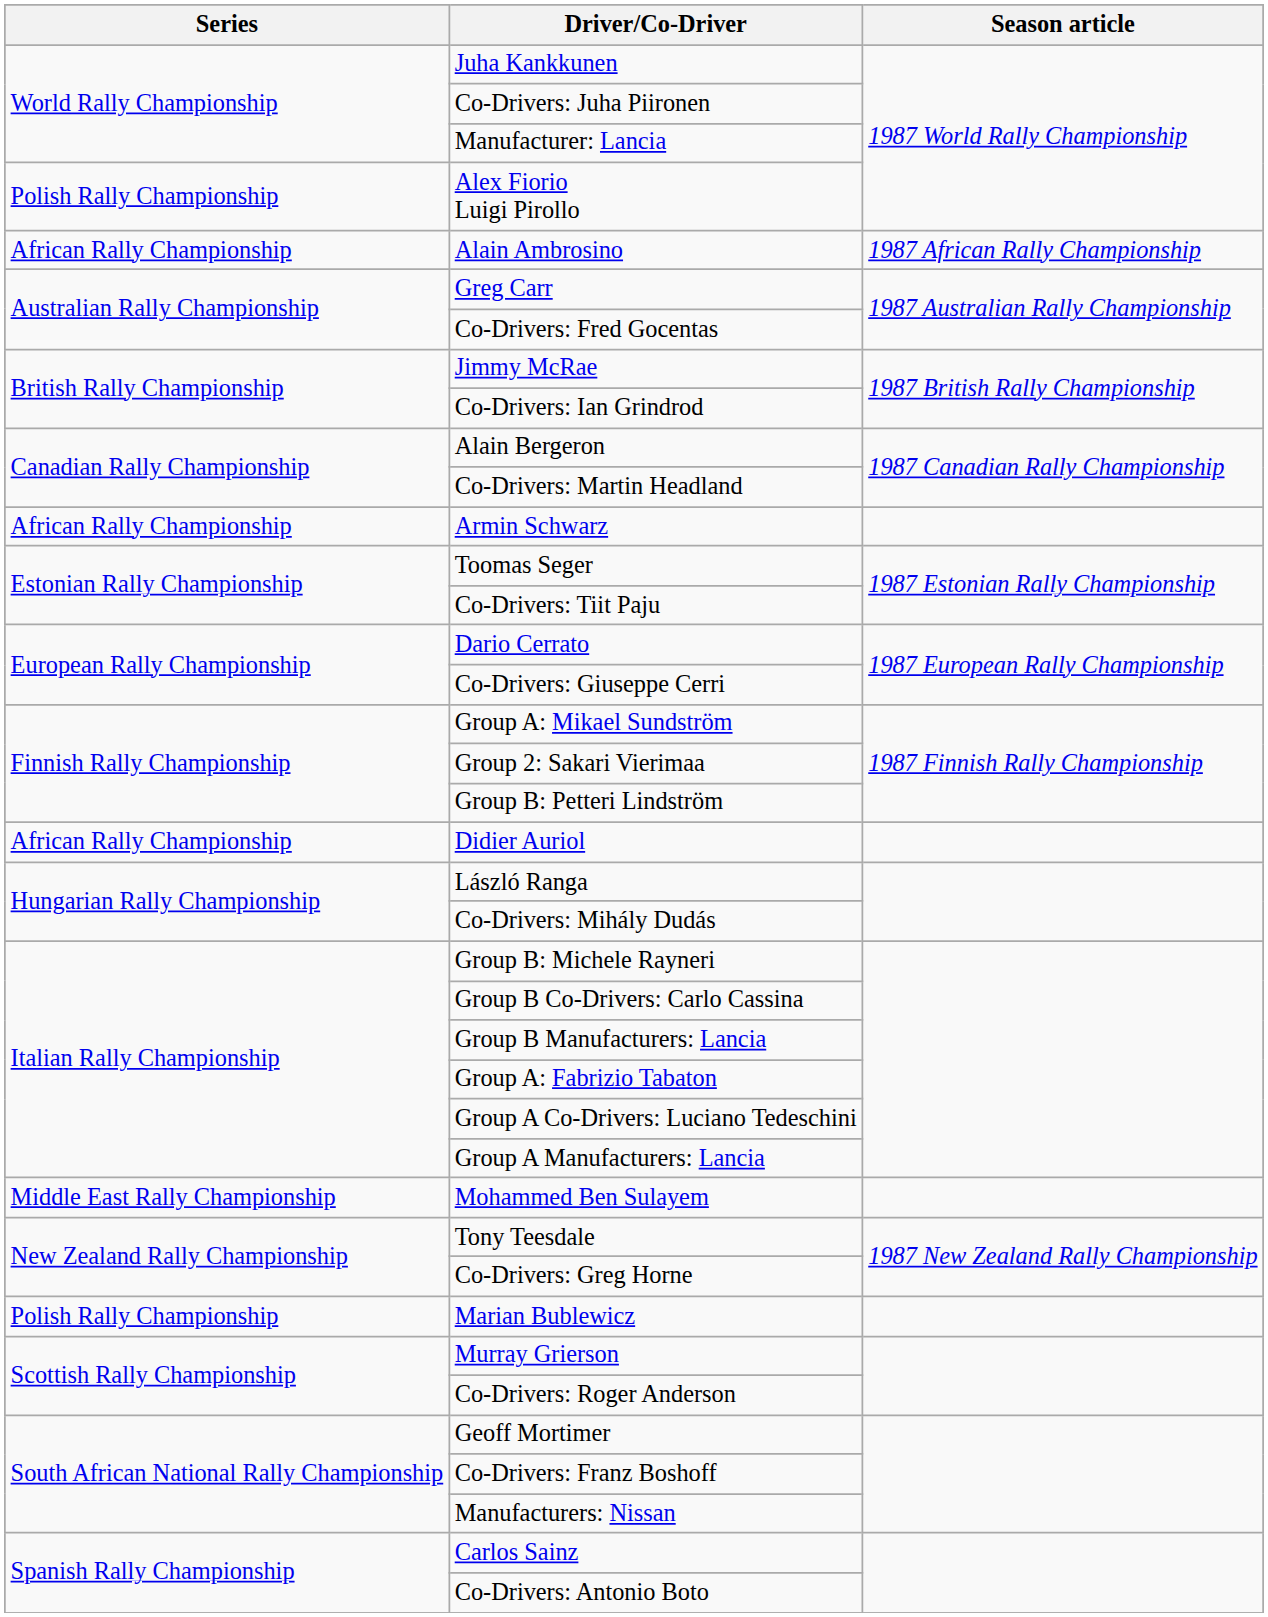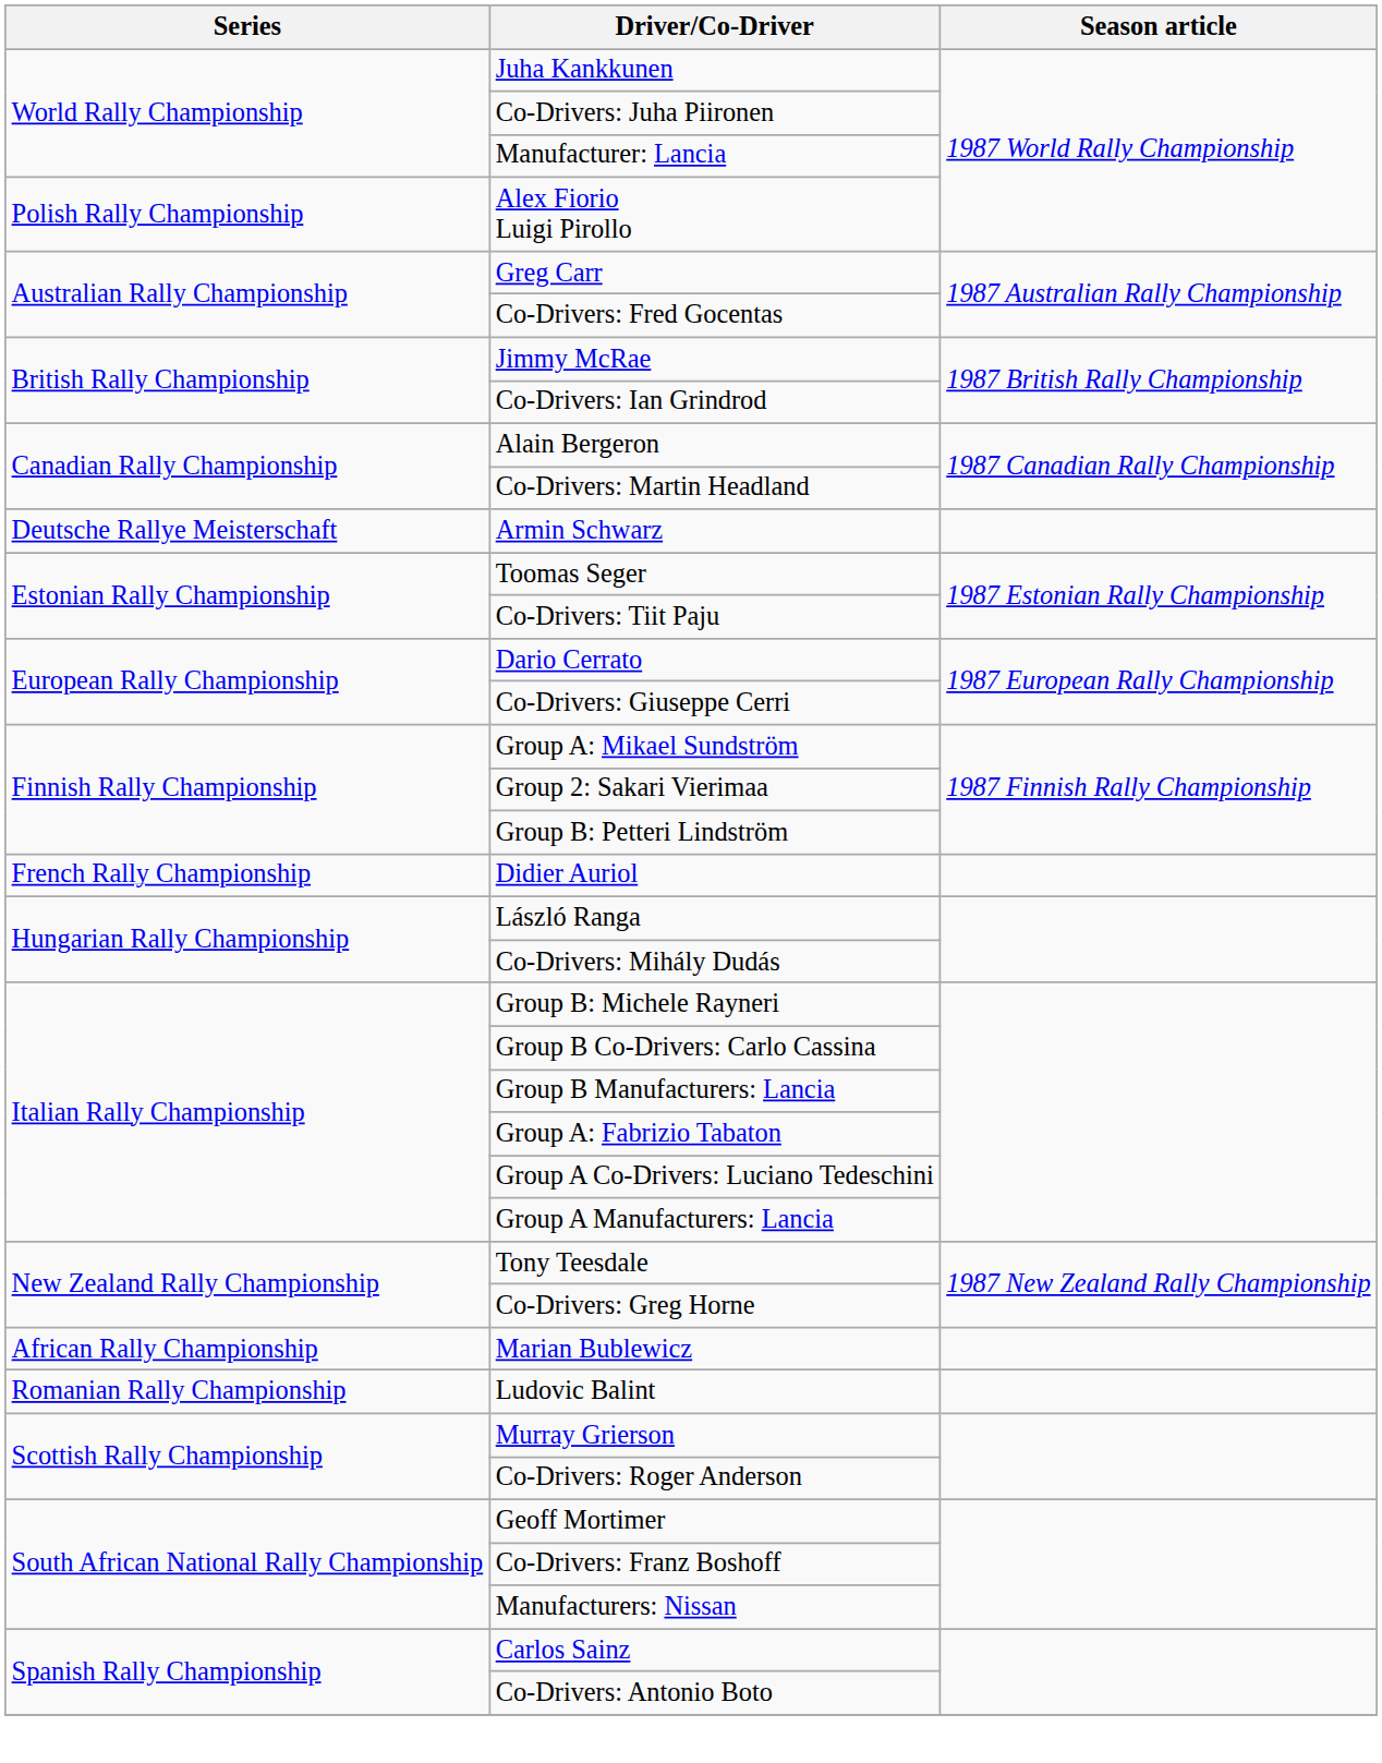 <table class="wikitable" style="font-size: 87%;">
 <tr>
 <th>Series</th>
 <th>Driver/Co-Driver</th>
 <th>Season article</th>
 </tr>
 <tr>
 <td rowspan=3><a href='#'>World Rally Championship</a></td>
 <td> <a href='#'>Juha Kankkunen</a></td>
 <td rowspan=4><em><a href='#'>1987 World Rally Championship</a></em></td>
 </tr>
 <tr>
 <td>Co-Drivers:  Juha Piironen</td>
 </tr>
 <tr>
 <td>Manufacturer:  <a href='#'>Lancia</a></td>
 </tr>
 <tr>
 <td><a href='#'>Polish Rally Championship</a></td>
 <td> <a href='#'>Alex Fiorio</a><br> Luigi Pirollo</td>
-</tr>
-<tr>
-<td><a href='#'>African Rally Championship</a></td>
-<td> <a href='#'>Alain Ambrosino</a></td>
-<td><em><a href='#'>1987 African Rally Championship</a></em></td>
 </tr>
 <tr>
 <td rowspan=2><a href='#'>Australian Rally Championship</a></td>
 <td> <a href='#'>Greg Carr</a></td>
 <td rowspan=2><em><a href='#'>1987 Australian Rally Championship</a></em></td>
 </tr>
 <tr>
 <td>Co-Drivers:  Fred Gocentas</td>
 </tr>
 <tr>
 <td rowspan=2><a href='#'>British Rally Championship</a></td>
 <td> <a href='#'>Jimmy McRae</a></td>
 <td rowspan=2><em><a href='#'>1987 British Rally Championship</a></em></td>
 </tr>
 <tr>
 <td>Co-Drivers:  Ian Grindrod</td>
 </tr>
 <tr>
 <td rowspan=2><a href='#'>Canadian Rally Championship</a></td>
 <td> Alain Bergeron</td>
 <td rowspan=2><em><a href='#'>1987 Canadian Rally Championship</a></em></td>
 </tr>
 <tr>
 <td>Co-Drivers:  Martin Headland</td>
 </tr>
 <tr>
-<td><a href='#'>African Rally Championship</a></td>
+<td><a href='#'>Deutsche Rallye Meisterschaft</a></td>
 <td> <a href='#'>Armin Schwarz</a></td>
 <td></td>
 </tr>
 <tr>
 <td rowspan=2><a href='#'>Estonian Rally Championship</a></td>
 <td> Toomas Seger</td>
 <td rowspan=2><em><a href='#'>1987 Estonian Rally Championship</a></em></td>
 </tr>
 <tr>
 <td>Co-Drivers:  Tiit Paju</td>
 </tr>
 <tr>
 <td rowspan=2><a href='#'>European Rally Championship</a></td>
 <td> <a href='#'>Dario Cerrato</a></td>
 <td rowspan=2><em><a href='#'>1987 European Rally Championship</a></em></td>
 </tr>
 <tr>
 <td>Co-Drivers:  Giuseppe Cerri</td>
 </tr>
 <tr>
 <td rowspan=3><a href='#'>Finnish Rally Championship</a></td>
 <td>Group A:  <a href='#'>Mikael Sundström</a></td>
 <td rowspan=3><em><a href='#'>1987 Finnish Rally Championship</a></em></td>
 </tr>
 <tr>
 <td>Group 2:  Sakari Vierimaa</td>
 </tr>
 <tr>
 <td>Group B:  Petteri Lindström</td>
 </tr>
 <tr>
-<td><a href='#'>African Rally Championship</a></td>
+<td><a href='#'>French Rally Championship</a></td>
 <td> <a href='#'>Didier Auriol</a></td>
 <td></td>
 </tr>
 <tr>
 <td rowspan=2><a href='#'>Hungarian Rally Championship</a></td>
 <td> László Ranga</td>
 <td rowspan=2></td>
 </tr>
 <tr>
 <td>Co-Drivers:  Mihály Dudás</td>
 </tr>
 <tr>
 <td rowspan=6><a href='#'>Italian Rally Championship</a></td>
 <td>Group B:  Michele Rayneri</td>
 <td rowspan=6></td>
 </tr>
 <tr>
 <td>Group B Co-Drivers:  Carlo Cassina</td>
 </tr>
 <tr>
 <td>Group B Manufacturers:  <a href='#'>Lancia</a></td>
 </tr>
 <tr>
 <td>Group A:  <a href='#'>Fabrizio Tabaton</a></td>
 </tr>
 <tr>
 <td>Group A Co-Drivers:  Luciano Tedeschini</td>
 </tr>
 <tr>
 <td>Group A Manufacturers:  <a href='#'>Lancia</a></td>
 </tr>
 <tr>
-<td><a href='#'>Middle East Rally Championship</a></td>
-<td> <a href='#'>Mohammed Ben Sulayem</a></td>
-<td></td>
-</tr>
-<tr>
 <td rowspan=2><a href='#'>New Zealand Rally Championship</a></td>
 <td> Tony Teesdale</td>
 <td rowspan=2><em><a href='#'>1987 New Zealand Rally Championship</a></em></td>
 </tr>
 <tr>
 <td>Co-Drivers:  Greg Horne</td>
 </tr>
 <tr>
-<td><a href='#'>Polish Rally Championship</a></td>
+<td><a href='#'>African Rally Championship</a></td>
 <td> <a href='#'>Marian Bublewicz</a></td>
+<td></td>
+</tr>
+<tr>
+<td><a href='#'>Romanian Rally Championship</a></td>
+<td> Ludovic Balint</td>
 <td></td>
 </tr>
 <tr>
 <td rowspan=2><a href='#'>Scottish Rally Championship</a></td>
 <td> <a href='#'>Murray Grierson</a></td>
 <td rowspan=2></td>
 </tr>
 <tr>
 <td>Co-Drivers:  Roger Anderson</td>
 </tr>
 <tr>
 <td rowspan=3><a href='#'>South African National Rally Championship</a></td>
 <td> Geoff Mortimer</td>
 <td rowspan=3></td>
 </tr>
 <tr>
 <td>Co-Drivers:  Franz Boshoff</td>
 </tr>
 <tr>
 <td>Manufacturers:  <a href='#'>Nissan</a></td>
 </tr>
 <tr>
 <td rowspan=2><a href='#'>Spanish Rally Championship</a></td>
 <td> <a href='#'>Carlos Sainz</a></td>
 <td rowspan=2></td>
 </tr>
 <tr>
 <td>Co-Drivers:  Antonio Boto</td>
 </tr>
 <tr>
 </tr>
 </table>
